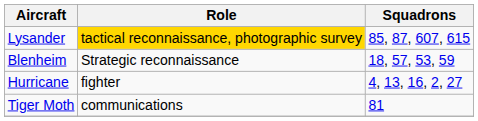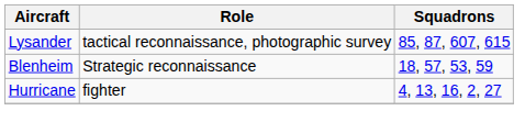 <table class="wikitable" "wikitable floatright">
 <tr>
 <th>Aircraft</th>
 <th>Role</th>
 <th>Squadrons</th>
 </tr>
 <tr>
 <td><a href='#'>Lysander</a></td>
-<td style="background: gold;">tactical reconnaissance, photographic survey</td>
+<td>tactical reconnaissance, photographic survey</td>
 <td><a href='#'>85</a>, <a href='#'>87</a>, <a href='#'>607</a>, <a href='#'>615</a></td>
 </tr>
 <tr>
 <td><a href='#'>Blenheim</a></td>
 <td>Strategic reconnaissance</td>
 <td><a href='#'>18</a>, <a href='#'>57</a>, <a href='#'>53</a>, <a href='#'>59</a></td>
 </tr>
 <tr>
 <td><a href='#'>Hurricane</a></td>
 <td>fighter</td>
 <td><a href='#'>4</a>, <a href='#'>13</a>, <a href='#'>16</a>, <a href='#'>2</a>, <a href='#'>27</a></td>
 </tr>
 <tr>
-<td><a href='#'>Tiger Moth</a></td>
-<td>communications</td>
-<td><a href='#'>81</a></td>
-</tr>
-<tr>
 </tr>
 </table>
